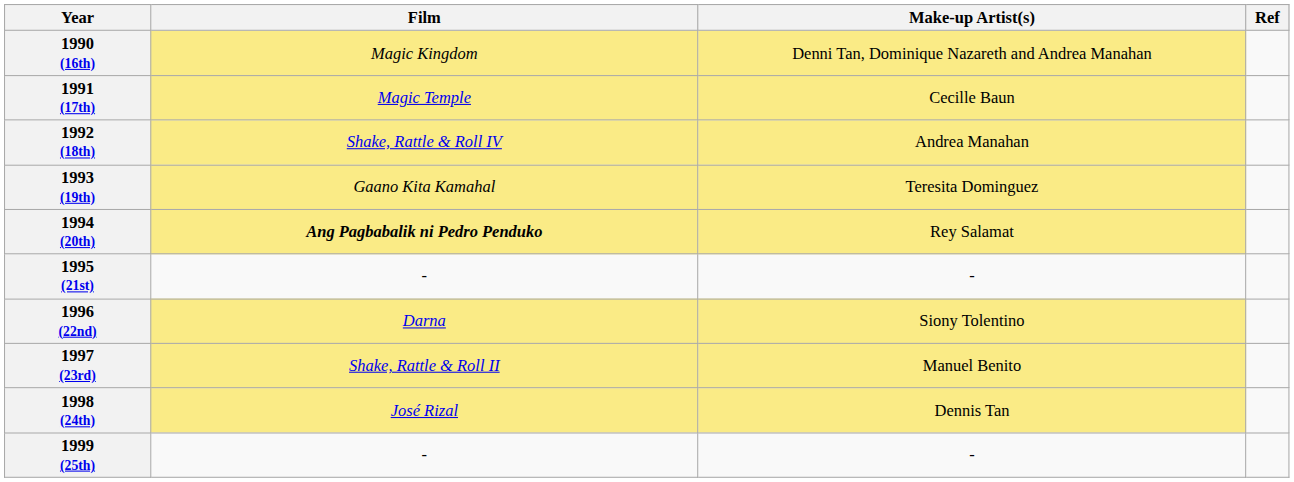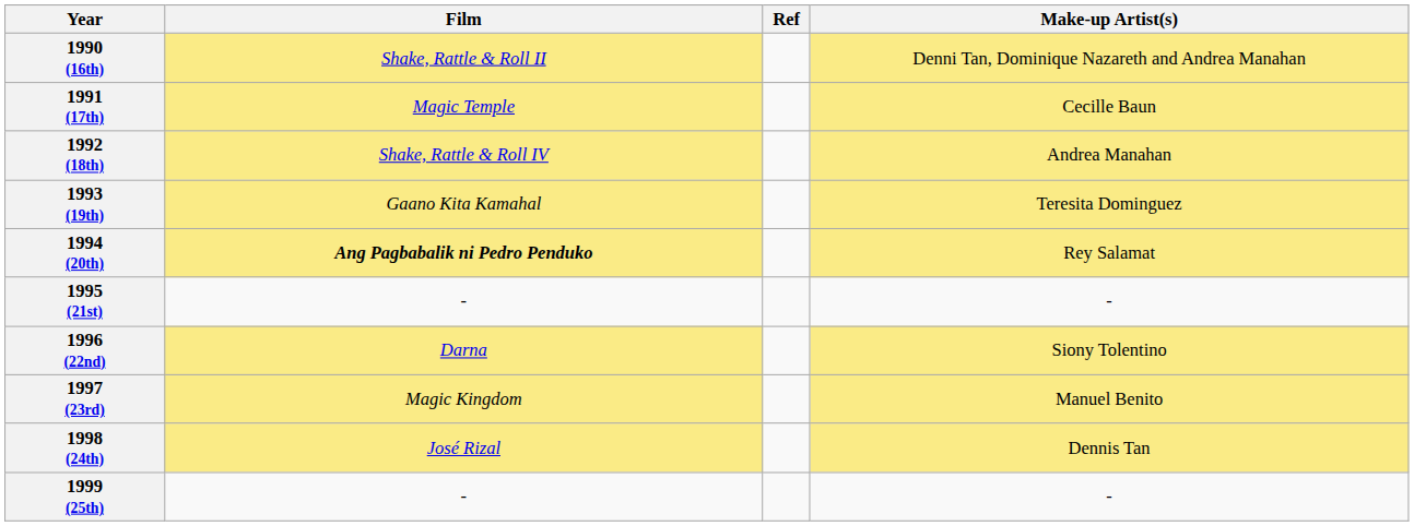 <table class="wikitable" style="text-align:center;">
 <tr style="background:#bebebe;">
 <th scope="col" style="width:8%;">Year</th>
 <th scope="col" style="width:30%;">Film</th>
+<th scope="col" style="width:2%;">Ref</th>
 <th scope="col" style="width:30%;">Make-up Artist(s)</th>
-<th scope="col" style="width:2%;">Ref</th>
 </tr>
 <tr>
 <th scope="row" style="text-align:center">1990 <br><small><a href='#'>(16th)</a> </small></th>
-<td style="background:#FAEB86"><em>Magic Kingdom</em></td>
+<td style="background:#FAEB86"><em><a href='#'>Shake, Rattle & Roll II</a></em></td>
+<td></td>
 <td style="background:#FAEB86">Denni Tan, Dominique Nazareth and Andrea Manahan</td>
-<td></td>
 </tr>
 <tr>
 <th scope="row" style="text-align:center">1991 <br><small><a href='#'>(17th)</a> </small></th>
 <td style="background:#FAEB86"><em><a href='#'>Magic Temple</a></em></td>
+<td></td>
 <td style="background:#FAEB86">Cecille Baun</td>
-<td></td>
 </tr>
 <tr>
 <th scope="row" style="text-align:center">1992 <br><small><a href='#'>(18th)</a> </small></th>
 <td style="background:#FAEB86"><em><a href='#'>Shake, Rattle & Roll IV</a></em></td>
+<td></td>
 <td style="background:#FAEB86">Andrea Manahan</td>
-<td></td>
 </tr>
 <tr>
 <th scope="row" style="text-align:center">1993 <br><small><a href='#'>(19th)</a> </small></th>
 <td style="background:#FAEB86"><em>Gaano Kita Kamahal</em></td>
+<td></td>
 <td style="background:#FAEB86">Teresita Dominguez</td>
-<td></td>
 </tr>
 <tr>
 <th scope="row" style="text-align:center">1994 <br><small><a href='#'>(20th)</a> </small></th>
 <td style="background:#FAEB86"><strong><em>Ang Pagbabalik ni Pedro Penduko</em></strong></td>
+<td></td>
 <td style="background:#FAEB86">Rey Salamat</td>
-<td></td>
 </tr>
 <tr>
 <th scope="row" style="text-align:center">1995 <br><small><a href='#'>(21st)</a> </small></th>
 <td>-</td>
+<td></td>
 <td>-</td>
-<td></td>
 </tr>
 <tr>
 <th scope="row" style="text-align:center">1996 <br><small><a href='#'>(22nd)</a> </small></th>
 <td style="background:#FAEB86"><em><a href='#'>Darna</a></em></td>
+<td></td>
 <td style="background:#FAEB86">Siony Tolentino</td>
-<td></td>
 </tr>
 <tr>
 <th scope="row" style="text-align:center">1997 <br><small><a href='#'>(23rd)</a> </small></th>
-<td style="background:#FAEB86"><em><a href='#'>Shake, Rattle & Roll II</a></em></td>
+<td style="background:#FAEB86"><em>Magic Kingdom</em></td>
+<td></td>
 <td style="background:#FAEB86">Manuel Benito</td>
-<td></td>
 </tr>
 <tr>
 <th scope="row" style="text-align:center">1998 <br><small><a href='#'>(24th)</a> </small></th>
 <td style="background:#FAEB86"><em><a href='#'>José Rizal</a></em></td>
+<td></td>
 <td style="background:#FAEB86">Dennis Tan</td>
-<td></td>
 </tr>
 <tr>
 <th scope="row" style="text-align:center">1999 <br><small><a href='#'>(25th)</a> </small></th>
 <td>-</td>
+<td></td>
 <td>-</td>
-<td></td>
 </tr>
 </table>
